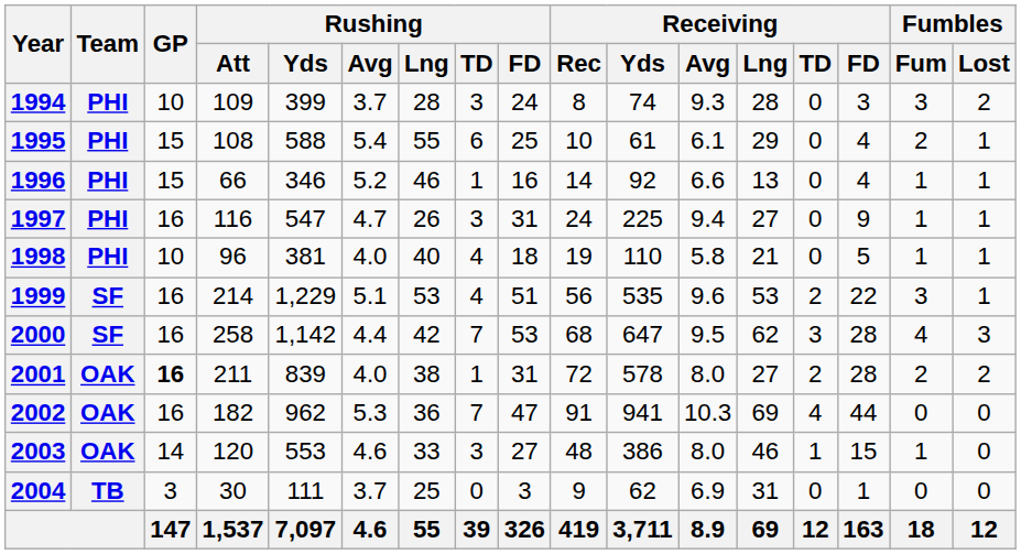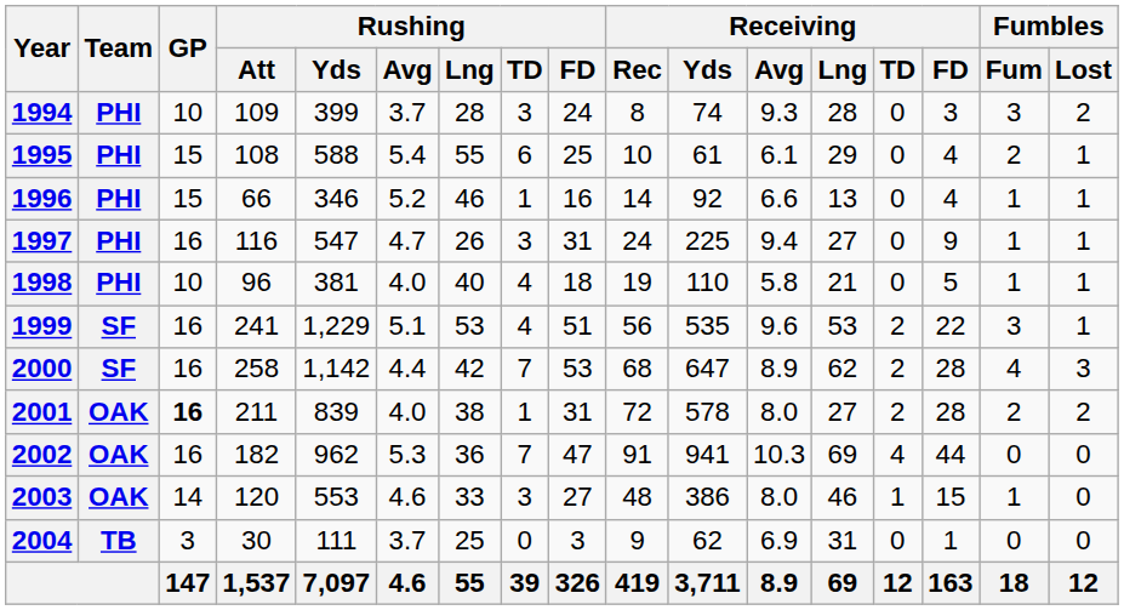 <table class="wikitable" style="text-align:center;">
 <tr>
 <th rowspan="2">Year</th>
 <th rowspan="2">Team</th>
 <th rowspan="2">GP</th>
 <th colspan="6">Rushing</th>
 <th colspan="6">Receiving</th>
 <th colspan="2">Fumbles</th>
 </tr>
 <tr>
 <th>Att</th>
 <th>Yds</th>
 <th>Avg</th>
 <th>Lng</th>
 <th>TD</th>
 <th>FD</th>
 <th>Rec</th>
 <th>Yds</th>
 <th>Avg</th>
 <th>Lng</th>
 <th>TD</th>
 <th>FD</th>
 <th>Fum</th>
 <th>Lost</th>
 </tr>
 <tr>
 <th><a href='#'>1994</a></th>
 <th><a href='#'>PHI</a></th>
 <td>10</td>
 <td>109</td>
 <td>399</td>
 <td>3.7</td>
 <td>28</td>
 <td>3</td>
 <td>24</td>
 <td>8</td>
 <td>74</td>
 <td>9.3</td>
 <td>28</td>
 <td>0</td>
 <td>3</td>
 <td>3</td>
 <td>2</td>
 </tr>
 <tr>
 <th><a href='#'>1995</a></th>
 <th><a href='#'>PHI</a></th>
 <td>15</td>
 <td>108</td>
 <td>588</td>
 <td>5.4</td>
 <td>55</td>
 <td>6</td>
 <td>25</td>
 <td>10</td>
 <td>61</td>
 <td>6.1</td>
 <td>29</td>
 <td>0</td>
 <td>4</td>
 <td>2</td>
 <td>1</td>
 </tr>
 <tr>
 <th><a href='#'>1996</a></th>
 <th><a href='#'>PHI</a></th>
 <td>15</td>
 <td>66</td>
 <td>346</td>
 <td>5.2</td>
 <td>46</td>
 <td>1</td>
 <td>16</td>
 <td>14</td>
 <td>92</td>
 <td>6.6</td>
 <td>13</td>
 <td>0</td>
 <td>4</td>
 <td>1</td>
 <td>1</td>
 </tr>
 <tr>
 <th><a href='#'>1997</a></th>
 <th><a href='#'>PHI</a></th>
 <td>16</td>
 <td>116</td>
 <td>547</td>
 <td>4.7</td>
 <td>26</td>
 <td>3</td>
 <td>31</td>
 <td>24</td>
 <td>225</td>
 <td>9.4</td>
 <td>27</td>
 <td>0</td>
 <td>9</td>
 <td>1</td>
 <td>1</td>
 </tr>
 <tr>
 <th><a href='#'>1998</a></th>
 <th><a href='#'>PHI</a></th>
 <td>10</td>
 <td>96</td>
 <td>381</td>
 <td>4.0</td>
 <td>40</td>
 <td>4</td>
 <td>18</td>
 <td>19</td>
 <td>110</td>
 <td>5.8</td>
 <td>21</td>
 <td>0</td>
 <td>5</td>
 <td>1</td>
 <td>1</td>
 </tr>
 <tr>
 <th><a href='#'>1999</a></th>
 <th><a href='#'>SF</a></th>
 <td>16</td>
-<td>214</td>
+<td>241</td>
 <td>1,229</td>
 <td>5.1</td>
 <td>53</td>
 <td>4</td>
 <td>51</td>
 <td>56</td>
 <td>535</td>
 <td>9.6</td>
 <td>53</td>
 <td>2</td>
 <td>22</td>
 <td>3</td>
 <td>1</td>
 </tr>
 <tr>
 <th><a href='#'>2000</a></th>
 <th><a href='#'>SF</a></th>
 <td>16</td>
 <td>258</td>
 <td>1,142</td>
 <td>4.4</td>
 <td>42</td>
 <td>7</td>
 <td>53</td>
 <td>68</td>
 <td>647</td>
-<td>9.5</td>
+<td>8.9</td>
 <td>62</td>
-<td>3</td>
+<td>2</td>
 <td>28</td>
 <td>4</td>
 <td>3</td>
 </tr>
 <tr>
 <th><a href='#'>2001</a></th>
 <th><a href='#'>OAK</a></th>
 <td><strong>16</strong></td>
 <td>211</td>
 <td>839</td>
 <td>4.0</td>
 <td>38</td>
 <td>1</td>
 <td>31</td>
 <td>72</td>
 <td>578</td>
 <td>8.0</td>
 <td>27</td>
 <td>2</td>
 <td>28</td>
 <td>2</td>
 <td>2</td>
 </tr>
 <tr>
 <th><a href='#'>2002</a></th>
 <th><a href='#'>OAK</a></th>
 <td>16</td>
 <td>182</td>
 <td>962</td>
 <td>5.3</td>
 <td>36</td>
 <td>7</td>
 <td>47</td>
 <td>91</td>
 <td>941</td>
 <td>10.3</td>
 <td>69</td>
 <td>4</td>
 <td>44</td>
 <td>0</td>
 <td>0</td>
 </tr>
 <tr>
 <th><a href='#'>2003</a></th>
 <th><a href='#'>OAK</a></th>
 <td>14</td>
 <td>120</td>
 <td>553</td>
 <td>4.6</td>
 <td>33</td>
 <td>3</td>
 <td>27</td>
 <td>48</td>
 <td>386</td>
 <td>8.0</td>
 <td>46</td>
 <td>1</td>
 <td>15</td>
 <td>1</td>
 <td>0</td>
 </tr>
 <tr>
 <th><a href='#'>2004</a></th>
 <th><a href='#'>TB</a></th>
 <td>3</td>
 <td>30</td>
 <td>111</td>
 <td>3.7</td>
 <td>25</td>
 <td>0</td>
 <td>3</td>
 <td>9</td>
 <td>62</td>
 <td>6.9</td>
 <td>31</td>
 <td>0</td>
 <td>1</td>
 <td>0</td>
 <td>0</td>
 </tr>
 <tr>
 <th colspan="2"></th>
 <th>147</th>
 <th>1,537</th>
 <th>7,097</th>
 <th>4.6</th>
 <th>55</th>
 <th>39</th>
 <th>326</th>
 <th>419</th>
 <th>3,711</th>
 <th>8.9</th>
 <th>69</th>
 <th>12</th>
 <th>163</th>
 <th>18</th>
 <th>12</th>
 </tr>
 </table>
